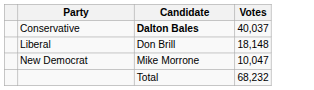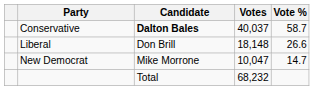 <table class="wikitable">
 <tr>
 <th></th>
 <th scope="col" width="175">Party</th>
 <th scope="col" width="150">Candidate</th>
 <th>Votes</th>
+<th>Vote %</th>
 </tr>
 <tr>
 <td>   </td>
 <td>Conservative</td>
 <td><strong>Dalton Bales</strong></td>
 <td align=right>40,037</td>
+<td align=right>58.7</td>
 </tr>
 <tr>
 <td>   </td>
 <td>Liberal</td>
 <td>Don Brill</td>
 <td align=right>18,148</td>
+<td align=right>26.6</td>
 </tr>
 <tr>
 <td>   </td>
 <td>New Democrat</td>
 <td>Mike Morrone</td>
 <td align=right>10,047</td>
+<td align=right>14.7</td>
 </tr>
 <tr |>
 <td></td>
 <td></td>
 <td>Total</td>
 <td align=right>68,232</td>
+<td></td>
 </tr>
 </table>
